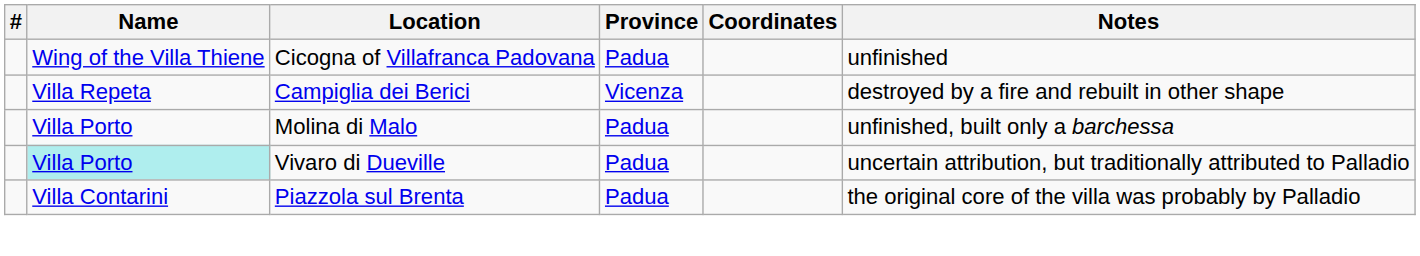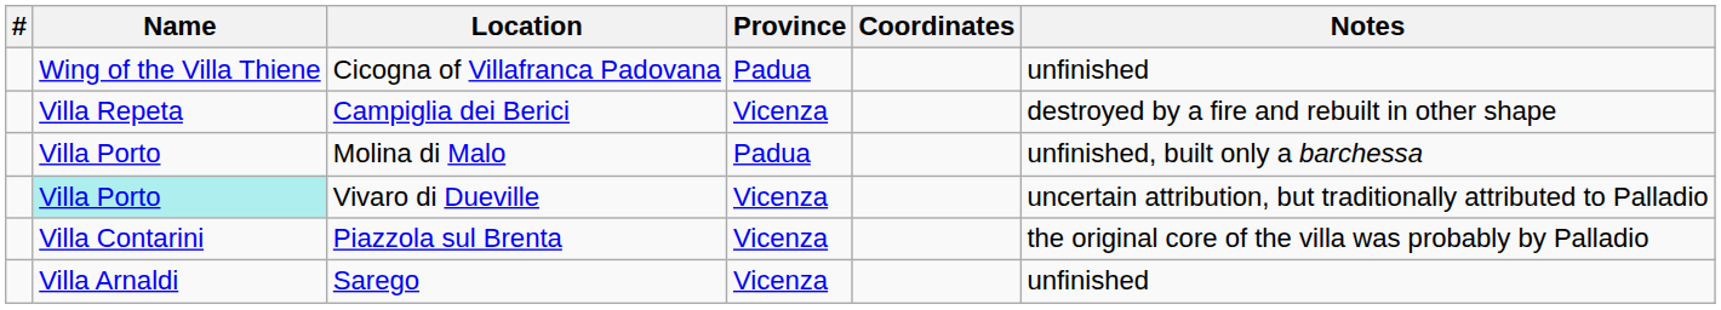 <table class="wikitable sortable">
 <tr>
 <th>#</th>
 <th>Name</th>
 <th>Location</th>
 <th>Province</th>
 <th>Coordinates</th>
 <th>Notes</th>
 </tr>
 <tr valign=top>
 <td></td>
 <td><a href='#'>Wing of the Villa Thiene</a></td>
 <td>Cicogna of <a href='#'>Villafranca Padovana</a></td>
 <td><a href='#'>Padua</a></td>
 <td></td>
 <td>unfinished</td>
 </tr>
 <tr valign=top>
 <td></td>
 <td><a href='#'>Villa Repeta</a></td>
 <td><a href='#'>Campiglia dei Berici</a></td>
 <td><a href='#'>Vicenza</a></td>
 <td></td>
 <td>destroyed by a fire and rebuilt in other shape</td>
 </tr>
 <tr valign=top>
 <td></td>
 <td><a href='#'>Villa Porto</a></td>
 <td>Molina di <a href='#'>Malo</a></td>
 <td><a href='#'>Padua</a></td>
 <td></td>
 <td>unfinished, built only a <em>barchessa</em></td>
 </tr>
 <tr valign=top>
 <td></td>
 <td style="background: paleturquoise;"><a href='#'>Villa Porto</a></td>
 <td>Vivaro di <a href='#'>Dueville</a></td>
-<td><a href='#'>Padua</a></td>
+<td><a href='#'>Vicenza</a></td>
 <td></td>
 <td>uncertain attribution, but traditionally attributed to Palladio</td>
 </tr>
 <tr valign=top>
 <td></td>
 <td><a href='#'>Villa Contarini</a></td>
 <td><a href='#'>Piazzola sul Brenta</a></td>
-<td><a href='#'>Padua</a></td>
+<td><a href='#'>Vicenza</a></td>
 <td></td>
 <td>the original core of the villa was probably by Palladio</td>
 </tr>
+<tr valign=top>
+<td></td>
+<td><a href='#'>Villa Arnaldi</a></td>
+<td><a href='#'>Sarego</a></td>
+<td><a href='#'>Vicenza</a></td>
+<td></td>
+<td>unfinished</td>
+</tr>
 </table>
